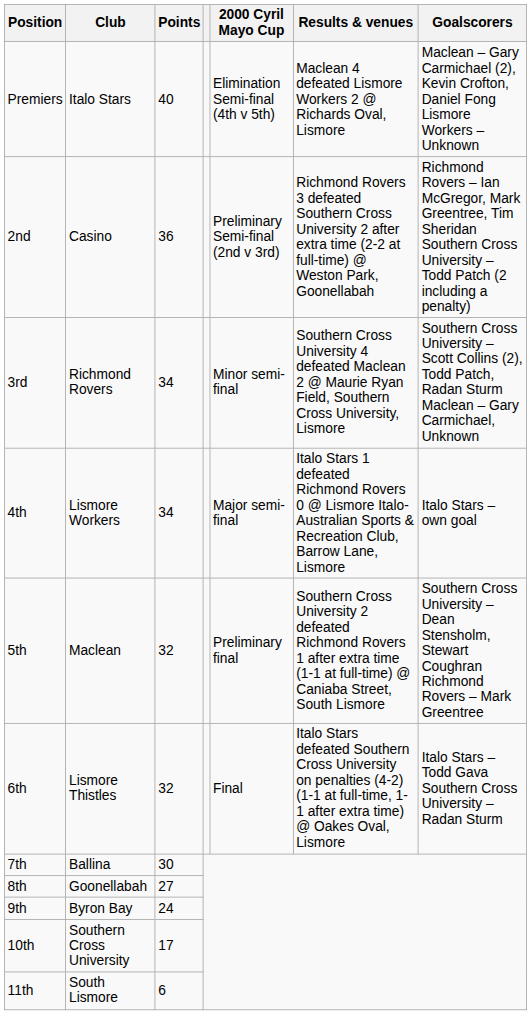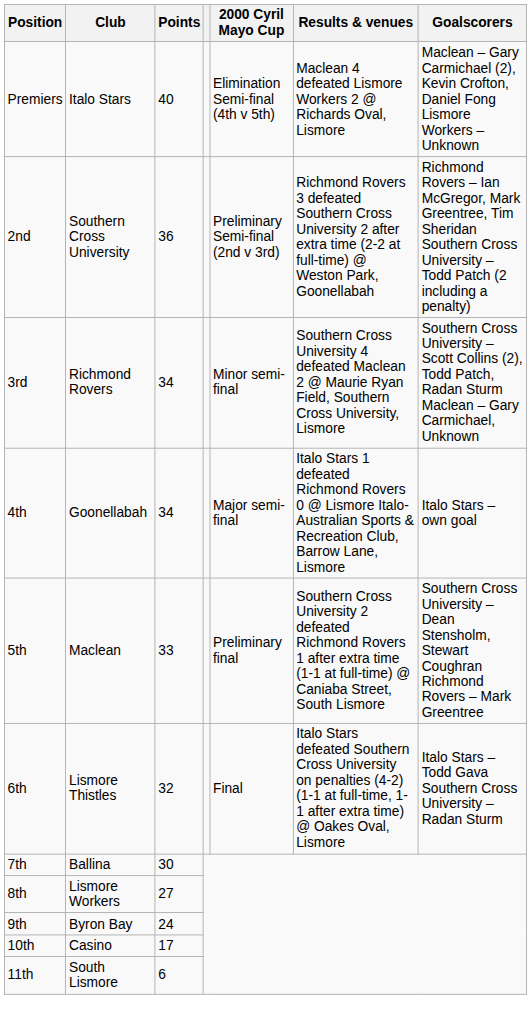 <table class="wikitable">
 <tr>
 <th>Position</th>
 <th>Club</th>
 <th>Points</th>
 <th></th>
 <th>2000 Cyril Mayo Cup</th>
 <th>Results & venues</th>
 <th>Goalscorers</th>
 </tr>
 <tr>
 <td>Premiers</td>
 <td>Italo Stars</td>
 <td>40</td>
 <td></td>
 <td>Elimination Semi-final (4th v 5th)</td>
 <td>Maclean 4 defeated Lismore Workers 2 @ Richards Oval, Lismore</td>
 <td>Maclean – Gary Carmichael (2), Kevin Crofton, Daniel Fong<br>Lismore Workers – Unknown</td>
 </tr>
 <tr>
 <td>2nd</td>
-<td>Casino</td>
+<td>Southern Cross University</td>
 <td>36</td>
 <td></td>
 <td>Preliminary Semi-final (2nd v 3rd)</td>
 <td>Richmond Rovers 3 defeated Southern Cross University 2 after extra time (2-2 at full-time) @ Weston Park, Goonellabah</td>
 <td>Richmond Rovers – Ian McGregor, Mark Greentree, Tim Sheridan<br>Southern Cross University – Todd Patch (2 including a penalty)</td>
 </tr>
 <tr>
 <td>3rd</td>
 <td>Richmond Rovers</td>
 <td>34</td>
 <td></td>
 <td>Minor semi-final</td>
 <td>Southern Cross University 4 defeated Maclean 2 @ Maurie Ryan Field, Southern Cross University, Lismore</td>
 <td>Southern Cross University – Scott Collins (2), Todd Patch, Radan Sturm<br>Maclean – Gary Carmichael, Unknown</td>
 </tr>
 <tr>
 <td>4th</td>
-<td>Lismore Workers</td>
+<td>Goonellabah</td>
 <td>34</td>
 <td></td>
 <td>Major semi-final</td>
 <td>Italo Stars 1 defeated Richmond Rovers 0 @ Lismore Italo-Australian Sports & Recreation Club, Barrow Lane, Lismore</td>
 <td>Italo Stars – own goal</td>
 </tr>
 <tr>
 <td>5th</td>
 <td>Maclean</td>
-<td>32</td>
+<td>33</td>
 <td></td>
 <td>Preliminary final</td>
 <td>Southern Cross University 2 defeated Richmond Rovers 1 after extra time (1-1 at full-time) @ Caniaba Street, South Lismore</td>
 <td>Southern Cross University – Dean Stensholm, Stewart Coughran<br>Richmond Rovers – Mark Greentree</td>
 </tr>
 <tr>
 <td>6th</td>
 <td>Lismore Thistles</td>
 <td>32</td>
 <td></td>
 <td>Final</td>
 <td>Italo Stars defeated Southern Cross University on penalties (4-2) (1-1 at full-time, 1-1 after extra time) @ Oakes Oval, Lismore</td>
 <td>Italo Stars – Todd Gava<br>Southern Cross University – Radan Sturm</td>
 </tr>
 <tr>
 <td>7th</td>
 <td>Ballina</td>
 <td>30</td>
 </tr>
 <tr>
 <td>8th</td>
-<td>Goonellabah</td>
+<td>Lismore Workers</td>
 <td>27</td>
 </tr>
 <tr>
 <td>9th</td>
 <td>Byron Bay</td>
 <td>24</td>
 </tr>
 <tr>
 <td>10th</td>
-<td>Southern Cross University</td>
+<td>Casino</td>
 <td>17</td>
 </tr>
 <tr>
 <td>11th</td>
 <td>South Lismore</td>
 <td>6</td>
 </tr>
 </table>
